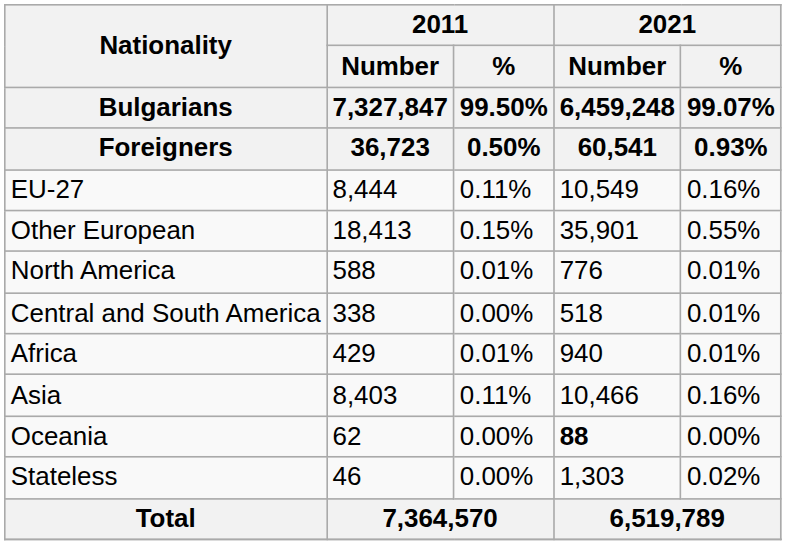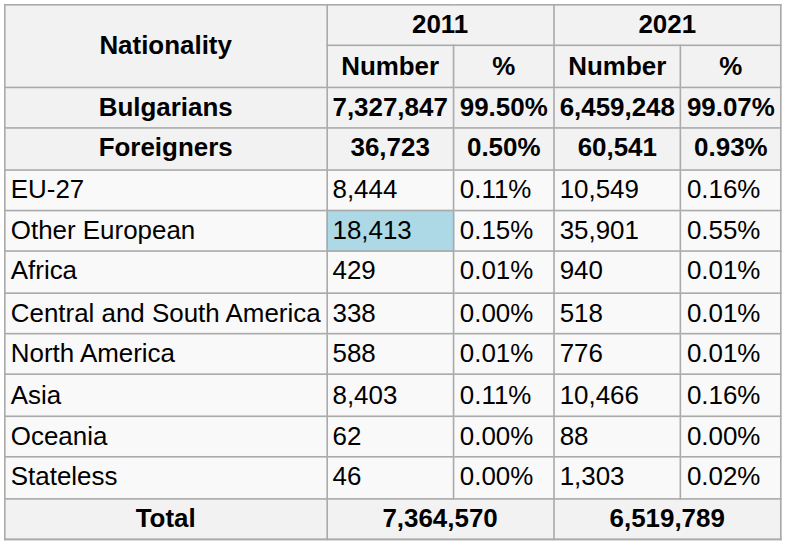 <table class="wikitable sortable static-row-numbers">
 <tr>
 <th rowspan="2">Nationality</th>
 <th colspan="2">2011</th>
 <th colspan="2">2021</th>
 </tr>
 <tr>
 <th>Number</th>
 <th>%</th>
 <th>Number</th>
 <th>%</th>
 </tr>
 <tr>
 <th> Bulgarians</th>
 <th>7,327,847</th>
 <th>99.50%</th>
 <th>6,459,248</th>
 <th>99.07%</th>
 </tr>
 <tr>
 <th>Foreigners</th>
 <th>36,723</th>
 <th>0.50%</th>
 <th>60,541</th>
 <th>0.93%</th>
 </tr>
 <tr>
 <td> EU-27</td>
 <td>8,444</td>
 <td>0.11%</td>
 <td>10,549</td>
 <td>0.16%</td>
 </tr>
 <tr>
 <td>Other European</td>
-<td>18,413</td>
+<td style="background: lightblue;">18,413</td>
 <td>0.15%</td>
 <td>35,901</td>
 <td>0.55%</td>
 </tr>
 <tr>
-<td>North America</td>
-<td>588</td>
+<td>Africa</td>
+<td>429</td>
 <td>0.01%</td>
-<td>776</td>
+<td>940</td>
 <td>0.01%</td>
 </tr>
 <tr>
 <td>Central and South America</td>
 <td>338</td>
 <td>0.00%</td>
 <td>518</td>
 <td>0.01%</td>
 </tr>
 <tr>
-<td>Africa</td>
-<td>429</td>
+<td>North America</td>
+<td>588</td>
 <td>0.01%</td>
-<td>940</td>
+<td>776</td>
 <td>0.01%</td>
 </tr>
 <tr>
 <td>Asia</td>
 <td>8,403</td>
 <td>0.11%</td>
 <td>10,466</td>
 <td>0.16%</td>
 </tr>
 <tr>
 <td>Oceania</td>
 <td>62</td>
 <td>0.00%</td>
-<td><strong>88</strong></td>
+<td>88</td>
 <td>0.00%</td>
 </tr>
 <tr>
 <td>Stateless</td>
 <td>46</td>
 <td>0.00%</td>
 <td>1,303</td>
 <td>0.02%</td>
 </tr>
 <tr>
 <th>Total</th>
 <th colspan="2">7,364,570</th>
 <th colspan="2">6,519,789</th>
 </tr>
 <tr>
 </tr>
 </table>
